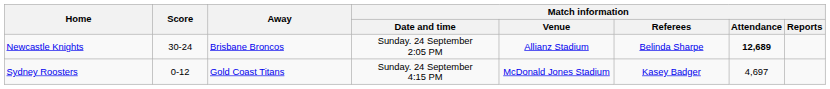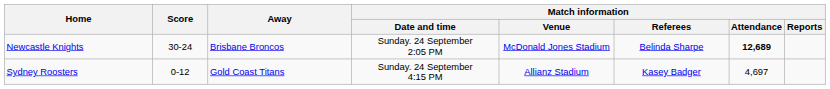 <table class="wikitable" width="100%" style="border-collapse:collapse; font-size:90%; text-align:center;">
 <tr>
 <th rowspan="2">Home</th>
 <th rowspan="2" text-align:center;>Score</th>
 <th rowspan="2">Away</th>
 <th colspan="6">Match information</th>
 </tr>
 <tr>
 <th width="18%">Date and time</th>
 <th width="14%">Venue</th>
 <th width="14%">Referees</th>
 <th width="5%">Attendance</th>
 <th width="5%">Reports</th>
 </tr>
 <tr>
 <td align="left"> <a href='#'>Newcastle Knights</a></td>
 <td>30-24</td>
 <td align="left"> <a href='#'>Brisbane Broncos</a></td>
 <td>Sunday. 24 September <br> 2:05 PM</td>
-<td><a href='#'>Allianz Stadium</a></td>
+<td><a href='#'>McDonald Jones Stadium</a></td>
 <td><a href='#'>Belinda Sharpe</a></td>
 <td><strong>12,689</strong></td>
 <td></td>
 </tr>
 <tr>
 <td align="left"> <a href='#'>Sydney Roosters</a></td>
 <td>0-12</td>
 <td align="left"> <a href='#'>Gold Coast Titans</a></td>
 <td>Sunday. 24 September <br> 4:15 PM</td>
-<td><a href='#'>McDonald Jones Stadium</a></td>
+<td><a href='#'>Allianz Stadium</a></td>
 <td><a href='#'>Kasey Badger</a></td>
 <td>4,697</td>
 <td></td>
 </tr>
 </table>
